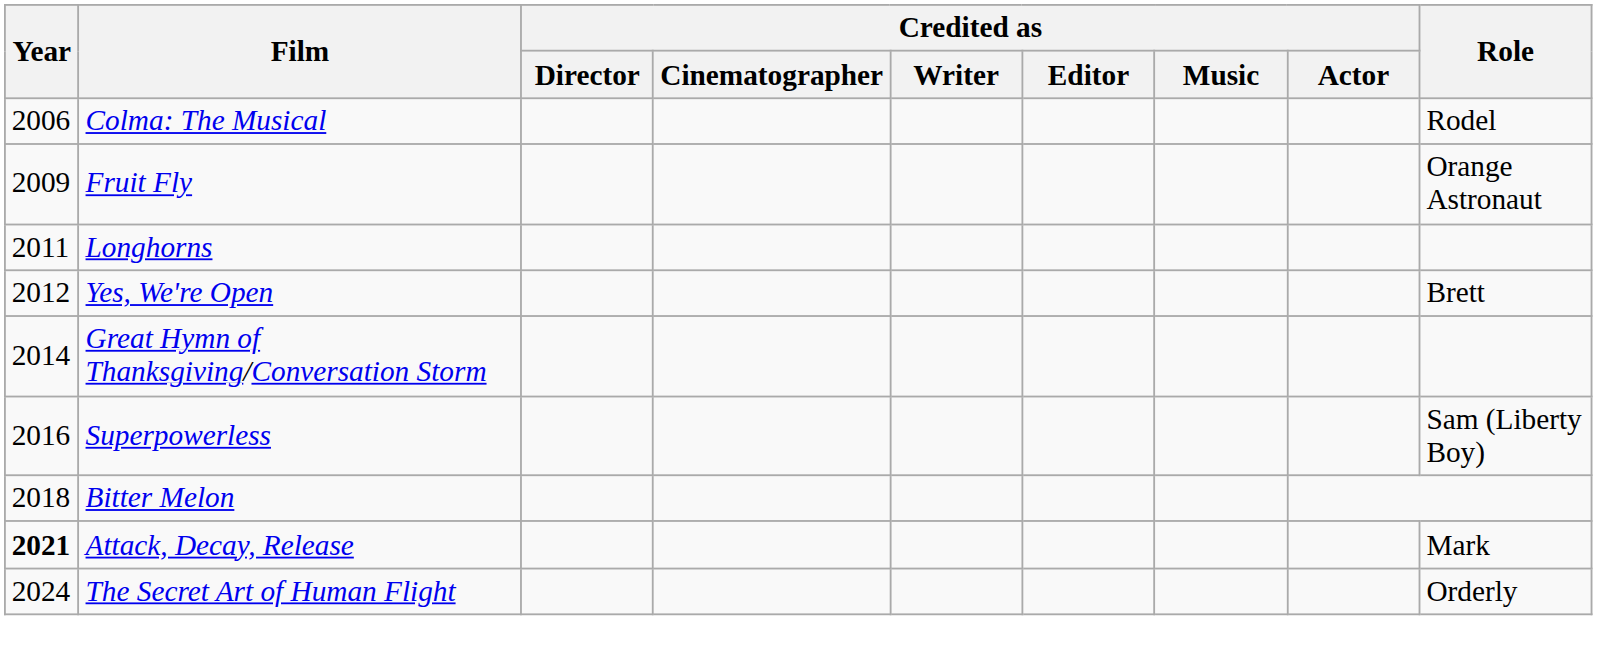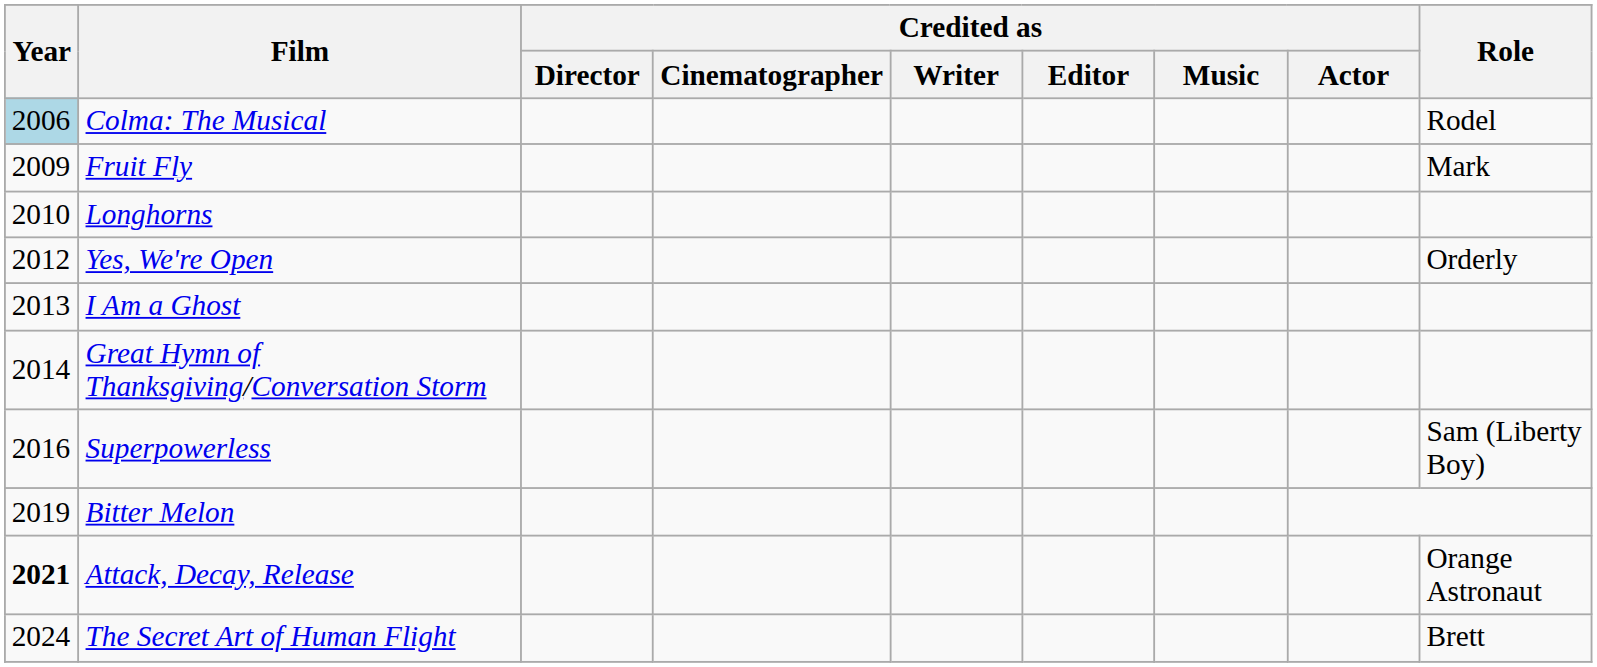 <table class="wikitable">
 <tr>
 <th rowspan="2" width="33">Year</th>
 <th rowspan="2">Film</th>
 <th colspan="6">Credited as</th>
 <th rowspan="2">Role</th>
 </tr>
 <tr>
 <th width=65>Director</th>
 <th width=65>Cinematographer</th>
 <th width=65>Writer</th>
 <th width=65>Editor</th>
 <th width=65>Music</th>
 <th width=65>Actor</th>
 </tr>
 <tr>
-<td>2006</td>
+<td style="background: lightblue;">2006</td>
 <td><em><a href='#'>Colma: The Musical</a></em></td>
 <td></td>
 <td></td>
 <td></td>
 <td></td>
 <td></td>
 <td></td>
 <td>Rodel</td>
 </tr>
 <tr>
 <td>2009</td>
 <td><em><a href='#'>Fruit Fly</a></em></td>
 <td></td>
 <td></td>
 <td></td>
 <td></td>
 <td></td>
 <td></td>
-<td>Orange Astronaut</td>
+<td>Mark</td>
 </tr>
 <tr>
-<td>2011</td>
+<td>2010</td>
 <td><em><a href='#'>Longhorns</a></em></td>
 <td></td>
 <td></td>
 <td></td>
 <td></td>
 <td></td>
 <td></td>
 <td></td>
 </tr>
 <tr>
 <td>2012</td>
 <td><em><a href='#'>Yes, We're Open</a></em></td>
 <td></td>
 <td></td>
 <td></td>
 <td></td>
 <td></td>
 <td></td>
-<td>Brett</td>
+<td>Orderly</td>
+</tr>
+<tr>
+<td>2013</td>
+<td><em><a href='#'>I Am a Ghost</a></em></td>
+<td></td>
+<td></td>
+<td></td>
+<td></td>
+<td></td>
+<td></td>
+<td></td>
 </tr>
 <tr>
 <td>2014</td>
 <td><em><a href='#'>Great Hymn of Thanksgiving</a>/<a href='#'>Conversation Storm</a></em></td>
 <td></td>
 <td></td>
 <td></td>
 <td></td>
 <td></td>
 <td></td>
 <td></td>
 </tr>
 <tr>
 <td>2016</td>
 <td><em><a href='#'>Superpowerless</a></em></td>
 <td></td>
 <td></td>
 <td></td>
 <td></td>
 <td></td>
 <td></td>
 <td>Sam (Liberty Boy)</td>
 </tr>
 <tr>
-<td>2018</td>
+<td>2019</td>
 <td><em><a href='#'>Bitter Melon</a></em></td>
 <td></td>
 <td></td>
 <td></td>
 <td></td>
 <td></td>
 </tr>
 <tr>
 <td><strong>2021</strong></td>
 <td><em><a href='#'>Attack, Decay, Release</a></em></td>
 <td></td>
 <td></td>
 <td></td>
 <td></td>
 <td></td>
 <td></td>
-<td>Mark</td>
+<td>Orange Astronaut</td>
 </tr>
 <tr>
 <td>2024</td>
 <td><em><a href='#'>The Secret Art of Human Flight</a></em></td>
 <td></td>
 <td></td>
 <td></td>
 <td></td>
 <td></td>
 <td></td>
-<td>Orderly</td>
+<td>Brett</td>
 </tr>
 </table>
